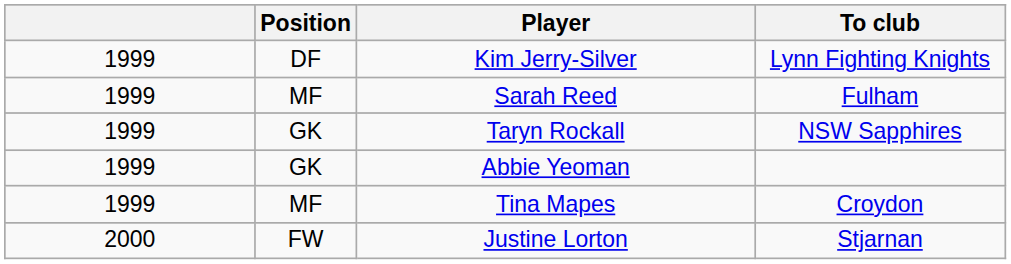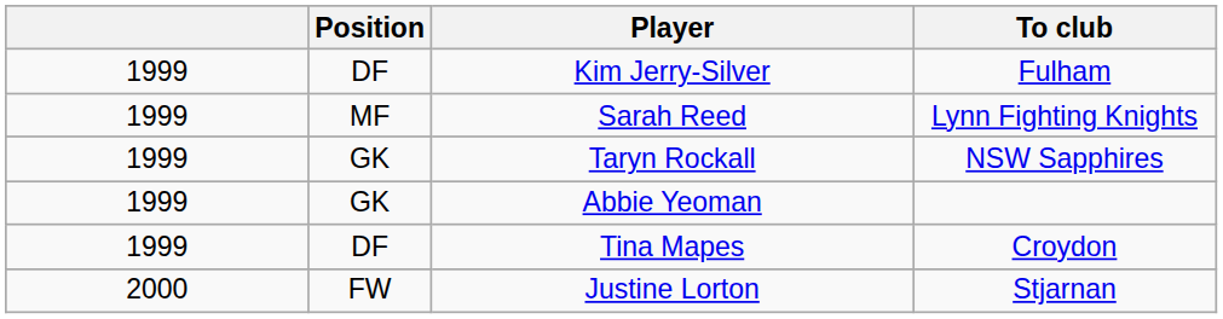 <table class="wikitable sortable" style="width:95%; text-align:center; font-size:85%; text-align:center;">
 <tr>
 <th width="25%"></th>
 <th width="10%">Position</th>
 <th>Player</th>
 <th width="25%">To club</th>
 </tr>
 <tr>
 <td>1999</td>
 <td>DF</td>
 <td> <a href='#'>Kim Jerry-Silver</a></td>
-<td><em></em> <a href='#'>Lynn Fighting Knights</a></td>
+<td> <a href='#'>Fulham</a></td>
 </tr>
 <tr>
 <td>1999</td>
 <td>MF</td>
 <td> <a href='#'>Sarah Reed</a></td>
-<td> <a href='#'>Fulham</a></td>
+<td><em></em> <a href='#'>Lynn Fighting Knights</a></td>
 </tr>
 <tr>
 <td>1999</td>
 <td>GK</td>
 <td><em></em> <a href='#'>Taryn Rockall</a></td>
 <td><em></em> <a href='#'>NSW Sapphires</a></td>
 </tr>
 <tr>
 <td>1999</td>
 <td>GK</td>
 <td><a href='#'>Abbie Yeoman</a></td>
 <td></td>
 </tr>
 <tr>
 <td>1999</td>
-<td>MF</td>
+<td>DF</td>
 <td> <a href='#'>Tina Mapes</a></td>
 <td><em></em> <a href='#'>Croydon</a></td>
 </tr>
 <tr>
 <td>2000</td>
 <td>FW</td>
 <td> <a href='#'>Justine Lorton</a></td>
 <td> <a href='#'>Stjarnan</a></td>
 </tr>
 </table>
